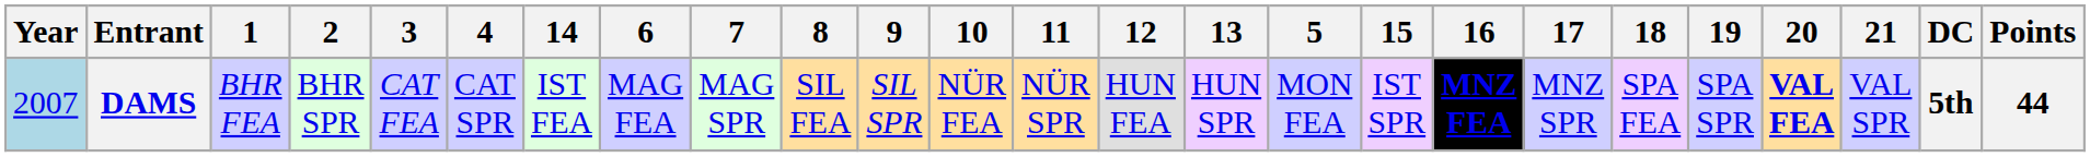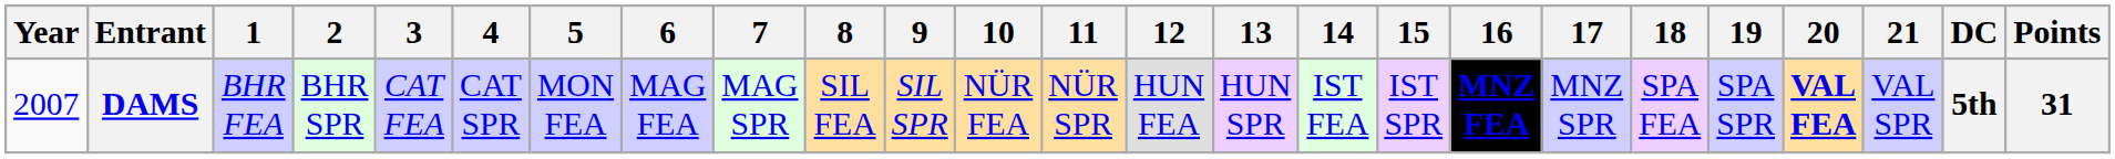 <table class="wikitable" style="text-align:center; font-size:85%">
 <tr>
 <th>Year</th>
 <th>Entrant</th>
 <th>1</th>
 <th>2</th>
 <th>3</th>
 <th>4</th>
-<th>14</th>
+<th>5</th>
 <th>6</th>
 <th>7</th>
 <th>8</th>
 <th>9</th>
 <th>10</th>
 <th>11</th>
 <th>12</th>
 <th>13</th>
-<th>5</th>
+<th>14</th>
 <th>15</th>
 <th>16</th>
 <th>17</th>
 <th>18</th>
 <th>19</th>
 <th>20</th>
 <th>21</th>
 <th>DC</th>
 <th>Points</th>
 </tr>
 <tr>
-<td style="background: lightblue;"><a href='#'>2007</a></td>
+<td><a href='#'>2007</a></td>
 <th><a href='#'>DAMS</a></th>
 <td style="background:#CFCFFF;"><em><a href='#'>BHR<br>FEA</a></em><br></td>
 <td style="background:#DFFFDF;"><a href='#'>BHR<br>SPR</a><br></td>
 <td style="background:#CFCFFF;"><em><a href='#'>CAT<br>FEA</a></em><br></td>
 <td style="background:#CFCFFF;"><a href='#'>CAT<br>SPR</a><br></td>
-<td style="background:#DFFFDF;"><a href='#'>IST<br>FEA</a><br></td>
+<td style="background:#CFCFFF;"><a href='#'>MON<br>FEA</a><br></td>
 <td style="background:#CFCFFF;"><a href='#'>MAG<br>FEA</a><br></td>
 <td style="background:#DFFFDF;"><a href='#'>MAG<br>SPR</a><br></td>
 <td style="background:#FFDF9F;"><a href='#'>SIL<br>FEA</a><br></td>
 <td style="background:#FFDF9F;"><em><a href='#'>SIL<br>SPR</a></em><br></td>
 <td style="background:#FFDF9F;"><a href='#'>NÜR<br>FEA</a><br></td>
 <td style="background:#FFDF9F;"><a href='#'>NÜR<br>SPR</a><br></td>
 <td style="background:#DFDFDF;"><a href='#'>HUN<br>FEA</a><br></td>
 <td style="background:#EFCFFF;"><a href='#'>HUN<br>SPR</a><br></td>
-<td style="background:#CFCFFF;"><a href='#'>MON<br>FEA</a><br></td>
+<td style="background:#DFFFDF;"><a href='#'>IST<br>FEA</a><br></td>
 <td style="background:#EFCFFF;"><a href='#'>IST<br>SPR</a><br></td>
 <td style="background:#000000; color:white"><strong><a href='#'><span>MNZ<br>FEA</span></a><br></strong></td>
 <td style="background:#CFCFFF;"><a href='#'>MNZ<br>SPR</a><br></td>
 <td style="background:#EFCFFF;"><a href='#'>SPA<br>FEA</a><br></td>
 <td style="background:#CFCFFF;"><a href='#'>SPA<br>SPR</a><br></td>
 <td style="background:#FFDF9F;"><strong><a href='#'>VAL<br>FEA</a></strong><br></td>
 <td style="background:#CFCFFF;"><a href='#'>VAL<br>SPR</a><br></td>
 <th>5th</th>
-<th>44</th>
+<th>31</th>
 </tr>
 </table>
